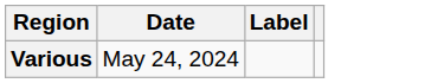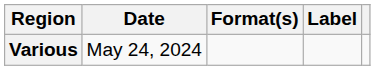 <table class="wikitable plainrowheaders">
 <tr>
 <th scope="col">Region</th>
 <th scope="col">Date</th>
+<th scope="col">Format(s)</th>
 <th scope="col">Label</th>
 <th scope="col"></th>
 </tr>
 <tr>
 <th scope="row">Various</th>
 <td>May 24, 2024</td>
 <td></td>
+<td></td>
 <td align="center"></td>
 </tr>
 </table>
